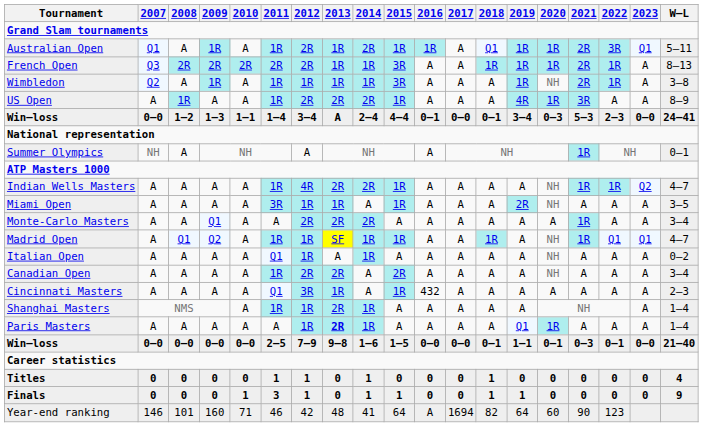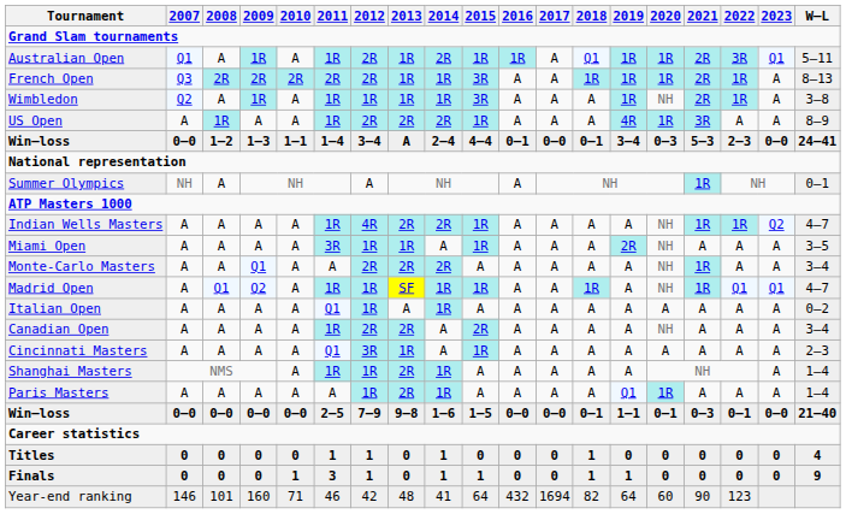 <table class=wikitable style=text-align:center>
 <tr>
 <th>Tournament</th>
 <th><a href='#'>2007</a></th>
 <th><a href='#'>2008</a></th>
 <th><a href='#'>2009</a></th>
 <th><a href='#'>2010</a></th>
 <th><a href='#'>2011</a></th>
 <th><a href='#'>2012</a></th>
 <th><a href='#'>2013</a></th>
 <th><a href='#'>2014</a></th>
 <th><a href='#'>2015</a></th>
 <th><a href='#'>2016</a></th>
 <th><a href='#'>2017</a></th>
 <th><a href='#'>2018</a></th>
 <th><a href='#'>2019</a></th>
 <th><a href='#'>2020</a></th>
 <th><a href='#'>2021</a></th>
 <th><a href='#'>2022</a></th>
 <th><a href='#'>2023</a></th>
 <th>W–L</th>
 </tr>
 <tr>
 <td colspan="19" align="left"><strong><a href='#'>Grand Slam tournaments</a></strong></td>
 </tr>
 <tr>
 <td bgcolor=efefef align=left><a href='#'>Australian Open</a></td>
 <td bgcolor=f0f8ff><a href='#'>Q1</a></td>
 <td>A</td>
 <td bgcolor=afeeee><a href='#'>1R</a></td>
 <td>A</td>
 <td bgcolor=afeeee><a href='#'>1R</a></td>
 <td bgcolor=afeeee><a href='#'>2R</a></td>
 <td bgcolor=afeeee><a href='#'>1R</a></td>
 <td bgcolor=afeeee><a href='#'>2R</a></td>
 <td bgcolor=afeeee><a href='#'>1R</a></td>
 <td bgcolor=afeeee><a href='#'>1R</a></td>
 <td>A</td>
 <td bgcolor=f0f8ff><a href='#'>Q1</a></td>
 <td bgcolor=afeeee><a href='#'>1R</a></td>
 <td bgcolor=afeeee><a href='#'>1R</a></td>
 <td bgcolor=afeeee><a href='#'>2R</a></td>
 <td bgcolor=afeeee><a href='#'>3R</a></td>
 <td bgcolor=f0f8ff><a href='#'>Q1</a></td>
 <td bgcolor="efefef">5–11</td>
 </tr>
 <tr>
 <td bgcolor=efefef align=left><a href='#'>French Open</a></td>
 <td bgcolor=f0f8ff><a href='#'>Q3</a></td>
 <td bgcolor=afeeee><a href='#'>2R</a></td>
 <td bgcolor=afeeee><a href='#'>2R</a></td>
 <td bgcolor=afeeee><a href='#'>2R</a></td>
 <td bgcolor=afeeee><a href='#'>2R</a></td>
 <td bgcolor=afeeee><a href='#'>2R</a></td>
 <td bgcolor=afeeee><a href='#'>1R</a></td>
 <td bgcolor=afeeee><a href='#'>1R</a></td>
 <td bgcolor=afeeee><a href='#'>3R</a></td>
 <td>A</td>
 <td>A</td>
 <td bgcolor=afeeee><a href='#'>1R</a></td>
 <td bgcolor=afeeee><a href='#'>1R</a></td>
 <td bgcolor=afeeee><a href='#'>1R</a></td>
 <td bgcolor=afeeee><a href='#'>2R</a></td>
 <td bgcolor=afeeee><a href='#'>1R</a></td>
 <td>A</td>
 <td bgcolor="efefef">8–13</td>
 </tr>
 <tr>
 <td bgcolor=efefef align=left><a href='#'>Wimbledon</a></td>
 <td bgcolor=f0f8ff><a href='#'>Q2</a></td>
 <td>A</td>
 <td bgcolor=afeeee><a href='#'>1R</a></td>
 <td>A</td>
 <td bgcolor=afeeee><a href='#'>1R</a></td>
 <td bgcolor=afeeee><a href='#'>1R</a></td>
 <td bgcolor=afeeee><a href='#'>1R</a></td>
 <td bgcolor=afeeee><a href='#'>1R</a></td>
 <td bgcolor=afeeee><a href='#'>3R</a></td>
 <td>A</td>
 <td>A</td>
 <td>A</td>
 <td bgcolor=afeeee><a href='#'>1R</a></td>
 <td style=color:#767676>NH</td>
 <td bgcolor=afeeee><a href='#'>2R</a></td>
 <td bgcolor=afeeee><a href='#'>1R</a></td>
 <td>A</td>
 <td bgcolor="efefef">3–8</td>
 </tr>
 <tr>
 <td bgcolor=efefef align=left><a href='#'>US Open</a></td>
 <td>A</td>
 <td bgcolor=afeeee><a href='#'>1R</a></td>
 <td>A</td>
 <td>A</td>
 <td bgcolor=afeeee><a href='#'>1R</a></td>
 <td bgcolor=afeeee><a href='#'>2R</a></td>
 <td bgcolor=afeeee><a href='#'>2R</a></td>
 <td bgcolor=afeeee><a href='#'>2R</a></td>
 <td bgcolor=afeeee><a href='#'>1R</a></td>
 <td>A</td>
 <td>A</td>
 <td>A</td>
 <td bgcolor=afeeee><a href='#'>4R</a></td>
 <td bgcolor=afeeee><a href='#'>1R</a></td>
 <td bgcolor=afeeee><a href='#'>3R</a></td>
 <td>A</td>
 <td>A</td>
 <td bgcolor="efefef">8–9</td>
 </tr>
 <tr style=font-weight:bold;background:#efefef>
 <td style=text-align:left>Win–loss</td>
 <td>0–0</td>
 <td>1–2</td>
 <td>1–3</td>
 <td>1–1</td>
 <td>1–4</td>
 <td>3–4</td>
 <td>A</td>
 <td>2–4</td>
 <td>4–4</td>
 <td>0–1</td>
 <td>0–0</td>
 <td>0–1</td>
 <td>3–4</td>
 <td>0–3</td>
 <td>5–3</td>
 <td>2–3</td>
 <td>0–0</td>
 <td>24–41</td>
 </tr>
 <tr>
 <td colspan="19" align="left"><strong>National representation</strong></td>
 </tr>
 <tr>
 <td bgcolor=efefef align=left><a href='#'>Summer Olympics</a></td>
 <td style=color:#767676>NH</td>
 <td>A</td>
 <td colspan=3 style=color:#767676>NH</td>
 <td>A</td>
 <td colspan=3 style=color:#767676>NH</td>
 <td>A</td>
 <td colspan=4 style=color:#767676>NH</td>
 <td style=background:#afeeee><a href='#'>1R</a></td>
 <td colspan=2 style=color:#767676>NH</td>
 <td style="background:#efefef">0–1</td>
 </tr>
 <tr>
 <td colspan="19" align="left"><strong><a href='#'>ATP Masters 1000</a></strong></td>
 </tr>
 <tr>
 <td bgcolor=efefef align=left><a href='#'>Indian Wells Masters</a></td>
 <td>A</td>
 <td>A</td>
 <td>A</td>
 <td>A</td>
 <td bgcolor=afeeee><a href='#'>1R</a></td>
 <td bgcolor=afeeee><a href='#'>4R</a></td>
 <td bgcolor=afeeee><a href='#'>2R</a></td>
 <td bgcolor=afeeee><a href='#'>2R</a></td>
 <td bgcolor=afeeee><a href='#'>1R</a></td>
 <td>A</td>
 <td>A</td>
 <td>A</td>
 <td>A</td>
 <td style="color:#767676">NH</td>
 <td bgcolor=afeeee><a href='#'>1R</a></td>
 <td bgcolor=afeeee><a href='#'>1R</a></td>
 <td bgcolor= f0f8ff><a href='#'>Q2</a></td>
 <td bgcolor="efefef">4–7</td>
 </tr>
 <tr>
 <td bgcolor=efefef align=left><a href='#'>Miami Open</a></td>
 <td>A</td>
 <td>A</td>
 <td>A</td>
 <td>A</td>
 <td bgcolor=afeeee><a href='#'>3R</a></td>
 <td bgcolor=afeeee><a href='#'>1R</a></td>
 <td bgcolor=afeeee><a href='#'>1R</a></td>
 <td>A</td>
 <td bgcolor=afeeee><a href='#'>1R</a></td>
 <td>A</td>
 <td>A</td>
 <td>A</td>
 <td bgcolor=afeeee><a href='#'>2R</a></td>
 <td style=color:#767676>NH</td>
 <td>A</td>
 <td>A</td>
 <td>A</td>
 <td bgcolor="efefef">3–5</td>
 </tr>
 <tr>
 <td bgcolor=efefef align=left><a href='#'>Monte-Carlo Masters</a></td>
 <td>A</td>
 <td>A</td>
 <td bgcolor=f0f8ff><a href='#'>Q1</a></td>
 <td>A</td>
 <td>A</td>
 <td bgcolor=afeeee><a href='#'>2R</a></td>
 <td bgcolor=afeeee><a href='#'>2R</a></td>
 <td bgcolor=afeeee><a href='#'>2R</a></td>
 <td>A</td>
 <td>A</td>
 <td>A</td>
 <td>A</td>
 <td>A</td>
-<td>A</td>
+<td style=color:#767676>NH</td>
 <td bgcolor=afeeee><a href='#'>1R</a></td>
 <td>A</td>
 <td>A</td>
 <td bgcolor="efefef">3–4</td>
 </tr>
 <tr>
 <td bgcolor=efefef align=left><a href='#'>Madrid Open</a></td>
 <td>A</td>
 <td bgcolor=f0f8ff><a href='#'>Q1</a></td>
 <td bgcolor=f0f8ff><a href='#'>Q2</a></td>
 <td>A</td>
 <td bgcolor=afeeee><a href='#'>1R</a></td>
 <td bgcolor=afeeee><a href='#'>1R</a></td>
 <td bgcolor=yellow><a href='#'>SF</a></td>
 <td bgcolor=afeeee><a href='#'>1R</a></td>
 <td bgcolor=afeeee><a href='#'>1R</a></td>
 <td>A</td>
 <td>A</td>
 <td bgcolor=afeeee><a href='#'>1R</a></td>
 <td>A</td>
 <td style=color:#767676>NH</td>
 <td bgcolor=afeeee><a href='#'>1R</a></td>
 <td bgcolor=f0f8ff><a href='#'>Q1</a></td>
 <td bgcolor=f0f8ff><a href='#'>Q1</a></td>
 <td bgcolor="efefef">4–7</td>
 </tr>
 <tr>
 <td bgcolor=efefef align=left><a href='#'>Italian Open</a></td>
 <td>A</td>
 <td>A</td>
 <td>A</td>
 <td>A</td>
 <td bgcolor=f0f8ff><a href='#'>Q1</a></td>
 <td bgcolor=afeeee><a href='#'>1R</a></td>
 <td>A</td>
 <td bgcolor=afeeee><a href='#'>1R</a></td>
 <td>A</td>
 <td>A</td>
 <td>A</td>
 <td>A</td>
 <td>A</td>
-<td style=color:#767676>NH</td>
+<td>A</td>
 <td>A</td>
 <td>A</td>
 <td>A</td>
 <td bgcolor="efefef">0–2</td>
 </tr>
 <tr>
 <td bgcolor=efefef align=left><a href='#'>Canadian Open</a></td>
 <td>A</td>
 <td>A</td>
 <td>A</td>
 <td>A</td>
 <td bgcolor=afeeee><a href='#'>1R</a></td>
 <td bgcolor=afeeee><a href='#'>2R</a></td>
 <td bgcolor=afeeee><a href='#'>2R</a></td>
 <td>A</td>
 <td bgcolor=afeeee><a href='#'>2R</a></td>
 <td>A</td>
 <td>A</td>
 <td>A</td>
 <td>A</td>
 <td style=color:#767676>NH</td>
 <td>A</td>
 <td>A</td>
 <td>A</td>
 <td bgcolor="efefef">3–4</td>
 </tr>
 <tr>
 <td bgcolor=efefef align=left><a href='#'>Cincinnati Masters</a></td>
 <td>A</td>
 <td>A</td>
 <td>A</td>
 <td>A</td>
 <td bgcolor=f0f8ff><a href='#'>Q1</a></td>
 <td bgcolor=afeeee><a href='#'>3R</a></td>
 <td bgcolor=afeeee><a href='#'>1R</a></td>
 <td>A</td>
 <td bgcolor=afeeee><a href='#'>1R</a></td>
-<td>432</td>
+<td>A</td>
 <td>A</td>
 <td>A</td>
 <td>A</td>
 <td>A</td>
 <td>A</td>
 <td>A</td>
 <td>A</td>
 <td bgcolor="efefef">2–3</td>
 </tr>
 <tr>
 <td bgcolor=efefef align=left><a href='#'>Shanghai Masters</a></td>
 <td colspan=3 style=color:#767676>NMS</td>
 <td>A</td>
 <td bgcolor=afeeee><a href='#'>1R</a></td>
 <td bgcolor=afeeee><a href='#'>1R</a></td>
 <td bgcolor=afeeee><a href='#'>2R</a></td>
 <td bgcolor=afeeee><a href='#'>1R</a></td>
 <td>A</td>
 <td>A</td>
 <td>A</td>
 <td>A</td>
 <td>A</td>
 <td colspan="3" style="color:#767676">NH</td>
 <td>A</td>
 <td bgcolor="efefef">1–4</td>
 </tr>
 <tr>
 <td bgcolor=efefef align=left><a href='#'>Paris Masters</a></td>
 <td>A</td>
 <td>A</td>
 <td>A</td>
 <td>A</td>
 <td>A</td>
 <td bgcolor=afeeee><a href='#'>1R</a></td>
-<td bgcolor=afeeee><strong><a href='#'>2R</a></strong></td>
+<td bgcolor=afeeee><a href='#'>2R</a></td>
 <td bgcolor=afeeee><a href='#'>1R</a></td>
 <td>A</td>
 <td>A</td>
 <td>A</td>
 <td>A</td>
 <td bgcolor=f0f8ff><a href='#'>Q1</a></td>
 <td bgcolor=afeeee><a href='#'>1R</a></td>
 <td>A</td>
 <td>A</td>
 <td>A</td>
 <td bgcolor="efefef">1–4</td>
 </tr>
 <tr style=font-weight:bold;background:#efefef>
 <td style=text-align:left>Win–loss</td>
 <td>0–0</td>
 <td>0–0</td>
 <td>0–0</td>
 <td>0–0</td>
 <td>2–5</td>
 <td>7–9</td>
 <td>9–8</td>
 <td>1–6</td>
 <td>1–5</td>
 <td>0–0</td>
 <td>0–0</td>
 <td>0–1</td>
 <td>1–1</td>
 <td>0–1</td>
 <td>0–3</td>
 <td>0–1</td>
 <td>0–0</td>
 <td>21–40</td>
 </tr>
 <tr>
 <td colspan="19" align="left"><strong>Career statistics</strong></td>
 </tr>
 <tr style=font-weight:bold;background:#efefef>
 <td style=text-align:left>Titles</td>
 <td>0</td>
 <td>0</td>
 <td>0</td>
 <td>0</td>
 <td>1</td>
 <td>1</td>
 <td>0</td>
 <td>1</td>
 <td>0</td>
 <td>0</td>
 <td>0</td>
 <td>1</td>
 <td>0</td>
 <td>0</td>
 <td>0</td>
 <td>0</td>
 <td>0</td>
 <td>4</td>
 </tr>
 <tr style=font-weight:bold;background:#efefef>
 <td style=text-align:left>Finals</td>
 <td>0</td>
 <td>0</td>
 <td>0</td>
 <td>1</td>
 <td>3</td>
 <td>1</td>
 <td>0</td>
 <td>1</td>
 <td>1</td>
 <td>0</td>
 <td>0</td>
 <td>1</td>
 <td>1</td>
 <td>0</td>
 <td>0</td>
 <td>0</td>
 <td>0</td>
 <td>9</td>
 </tr>
 <tr bgcolor=efefef>
 <td align=left>Year-end ranking</td>
 <td>146</td>
 <td>101</td>
 <td>160</td>
 <td>71</td>
 <td>46</td>
 <td>42</td>
 <td>48</td>
 <td>41</td>
 <td>64</td>
-<td>A</td>
+<td>432</td>
 <td>1694</td>
 <td>82</td>
 <td>64</td>
 <td>60</td>
 <td>90</td>
 <td>123</td>
 <td></td>
 <td></td>
 </tr>
 </table>
